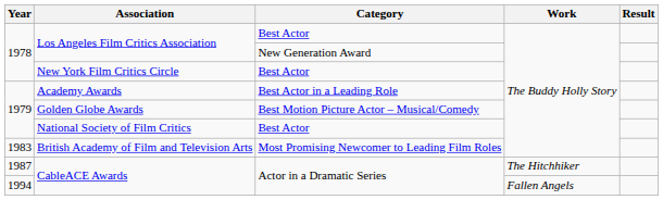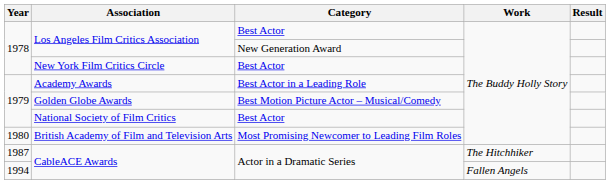 <table class="wikitable sortable">
 <tr>
 <th>Year</th>
 <th>Association</th>
 <th>Category</th>
 <th>Work</th>
 <th>Result</th>
 </tr>
 <tr>
 <td rowspan=3>1978</td>
 <td rowspan=2><a href='#'>Los Angeles Film Critics Association</a></td>
 <td><a href='#'>Best Actor</a></td>
 <td rowspan=7><em>The Buddy Holly Story</em></td>
 <td></td>
 </tr>
 <tr>
 <td>New Generation Award</td>
 <td></td>
 </tr>
 <tr>
 <td><a href='#'>New York Film Critics Circle</a></td>
 <td><a href='#'>Best Actor</a></td>
 <td></td>
 </tr>
 <tr>
 <td rowspan=3>1979</td>
 <td><a href='#'>Academy Awards</a></td>
 <td><a href='#'>Best Actor in a Leading Role</a></td>
 <td></td>
 </tr>
 <tr>
 <td><a href='#'>Golden Globe Awards</a></td>
 <td><a href='#'>Best Motion Picture Actor – Musical/Comedy</a></td>
 <td></td>
 </tr>
 <tr>
 <td><a href='#'>National Society of Film Critics</a></td>
 <td><a href='#'>Best Actor</a></td>
 <td></td>
 </tr>
 <tr>
-<td>1983</td>
+<td>1980</td>
 <td><a href='#'>British Academy of Film and Television Arts</a></td>
 <td><a href='#'>Most Promising Newcomer to Leading Film Roles</a></td>
 <td></td>
 </tr>
 <tr>
 <td>1987</td>
 <td rowspan=2><a href='#'>CableACE Awards</a></td>
 <td rowspan=2>Actor in a Dramatic Series</td>
 <td><em>The Hitchhiker</em></td>
 <td></td>
 </tr>
 <tr>
 <td>1994</td>
 <td><em>Fallen Angels</em></td>
 <td></td>
 </tr>
 </table>
